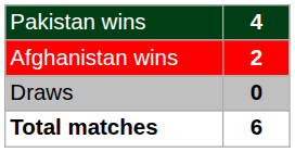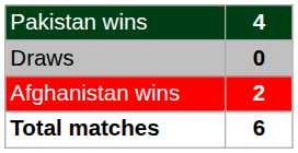 <table class="wikitable">
 <tr style="color:#fff; background:#003F16;">
 <td style="width:150px;">Pakistan wins</td>
 <td style="color:#fff; background:#003F16; text-align:center; width:40px;"><strong>4</strong></td>
 </tr>
+<tr style="color:#000; background:silver;">
+<td>Draws</td>
+<td style="color:#000; background:silver; text-align:center;"><strong>0</strong></td>
+</tr>
 <tr style="color:#fff;">
 <td style="background:#FF0000">Afghanistan wins</td>
 <td style="color:#fff; background:#FF0000; text-align: center;"><strong>2</strong></td>
-</tr>
-<tr style="color:#000; background:silver;">
-<td>Draws</td>
-<td style="color:#000; background:silver; text-align:center;"><strong>0</strong></td>
 </tr>
 <tr style="color:#000; background:#fff;">
 <td><strong>Total matches</strong></td>
 <td style="color:#000; background:#fff; text-align:center;"><strong>6</strong></td>
 </tr>
 </table>
